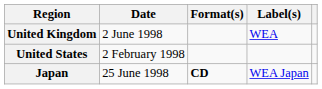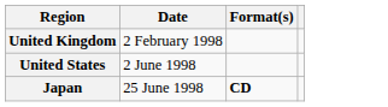 <table class="wikitable plainrowheaders">
 <tr>
 <th scope="col">Region</th>
 <th scope="col">Date</th>
 <th scope="col">Format(s)</th>
-<th scope="col">Label(s)</th>
 <th scope="col"></th>
 </tr>
 <tr>
 <th scope="row">United Kingdom</th>
-<td>2 June 1998</td>
+<td>2 February 1998</td>
 <td></td>
-<td><a href='#'>WEA</a></td>
 <td></td>
 </tr>
 <tr>
 <th scope="row">United States</th>
-<td>2 February 1998</td>
-<td></td>
+<td>2 June 1998</td>
 <td></td>
 <td></td>
 </tr>
 <tr>
 <th scope="row">Japan</th>
 <td>25 June 1998</td>
 <td><strong>CD</strong></td>
-<td><a href='#'>WEA Japan</a></td>
 <td></td>
 </tr>
 </table>
